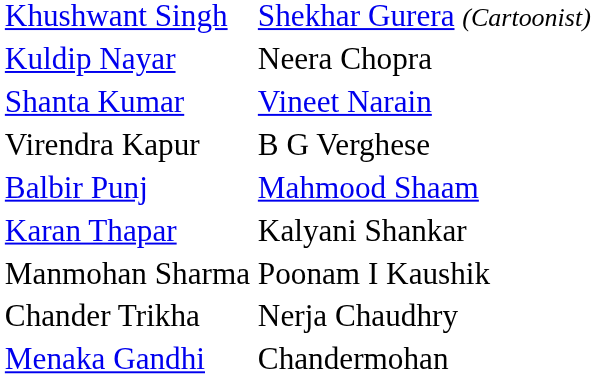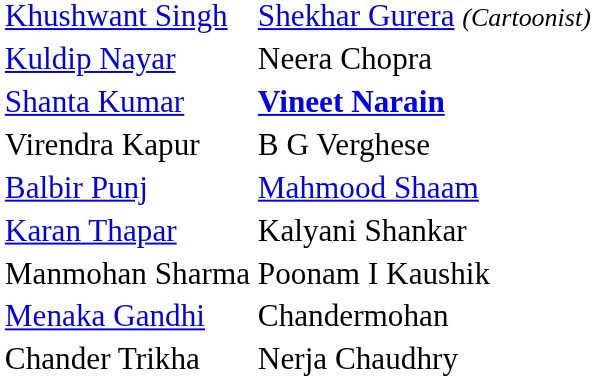 <table>
 <tr>
 <td><a href='#'>Khushwant Singh</a></td>
 <td><a href='#'>Shekhar Gurera</a> <small><em>(Cartoonist)</em></small></td>
 </tr>
 <tr>
 <td><a href='#'>Kuldip Nayar</a></td>
 <td>Neera Chopra</td>
 </tr>
 <tr>
 <td><a href='#'>Shanta Kumar</a></td>
-<td><a href='#'>Vineet Narain</a></td>
+<td><strong><a href='#'>Vineet Narain</a></strong></td>
 </tr>
 <tr>
 <td>Virendra Kapur</td>
 <td>B G Verghese</td>
 </tr>
 <tr>
 <td><a href='#'>Balbir Punj</a></td>
 <td><a href='#'>Mahmood Shaam</a></td>
 </tr>
 <tr>
 <td><a href='#'>Karan Thapar</a></td>
 <td>Kalyani Shankar</td>
 </tr>
 <tr>
 <td>Manmohan Sharma</td>
 <td>Poonam I Kaushik</td>
 </tr>
 <tr>
+<td><a href='#'>Menaka Gandhi</a></td>
+<td>Chandermohan</td>
+</tr>
+<tr>
 <td>Chander Trikha</td>
 <td>Nerja Chaudhry</td>
 </tr>
 <tr>
-<td><a href='#'>Menaka Gandhi</a></td>
-<td>Chandermohan</td>
-</tr>
-<tr>
 </tr>
 </table>
